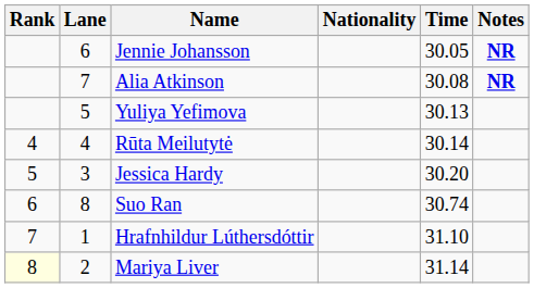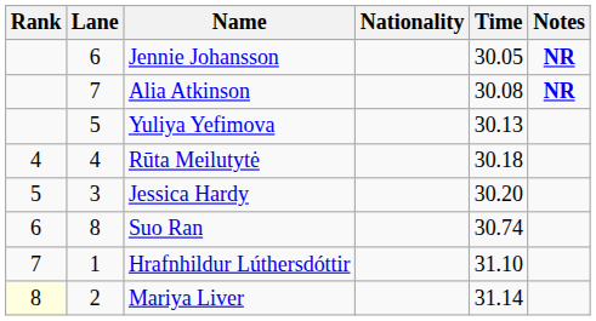 <table class="wikitable sortable" style="text-align:center">
 <tr>
 <th>Rank</th>
 <th>Lane</th>
 <th>Name</th>
 <th>Nationality</th>
 <th>Time</th>
 <th>Notes</th>
 </tr>
 <tr>
 <td></td>
 <td>6</td>
 <td align=left><a href='#'>Jennie Johansson</a></td>
 <td align=left></td>
 <td>30.05</td>
 <td><strong><a href='#'>NR</a></strong></td>
 </tr>
 <tr>
 <td></td>
 <td>7</td>
 <td align=left><a href='#'>Alia Atkinson</a></td>
 <td align=left></td>
 <td>30.08</td>
 <td><strong><a href='#'>NR</a></strong></td>
 </tr>
 <tr>
 <td></td>
 <td>5</td>
 <td align=left><a href='#'>Yuliya Yefimova</a></td>
 <td align=left></td>
 <td>30.13</td>
 <td></td>
 </tr>
 <tr>
 <td>4</td>
 <td>4</td>
 <td align=left><a href='#'>Rūta Meilutytė</a></td>
 <td align=left></td>
-<td>30.14</td>
+<td>30.18</td>
 <td></td>
 </tr>
 <tr>
 <td>5</td>
 <td>3</td>
 <td align=left><a href='#'>Jessica Hardy</a></td>
 <td align=left></td>
 <td>30.20</td>
 <td></td>
 </tr>
 <tr>
 <td>6</td>
 <td>8</td>
 <td align=left><a href='#'>Suo Ran</a></td>
 <td align=left></td>
 <td>30.74</td>
 <td></td>
 </tr>
 <tr>
 <td>7</td>
 <td>1</td>
 <td align=left><a href='#'>Hrafnhildur Lúthersdóttir</a></td>
 <td align=left></td>
 <td>31.10</td>
 <td></td>
 </tr>
 <tr>
 <td style="background: lightyellow;">8</td>
 <td>2</td>
 <td align=left><a href='#'>Mariya Liver</a></td>
 <td align=left></td>
 <td>31.14</td>
 <td></td>
 </tr>
 </table>
